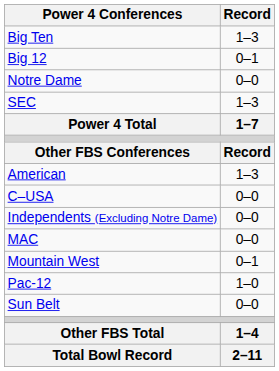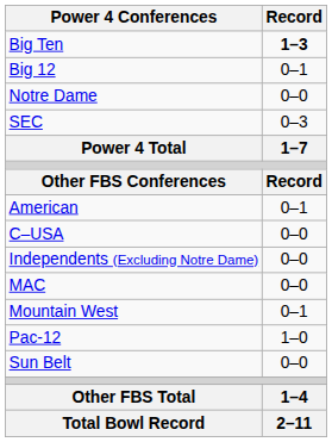 <table class="wikitable">
 <tr>
 <th>Power 4 Conferences</th>
 <th>Record</th>
 </tr>
 <tr>
 <td><a href='#'>Big Ten</a></td>
-<td style="text-align:center">1–3</td>
+<td style="text-align:center"><strong>1–3</strong></td>
 </tr>
 <tr>
 <td><a href='#'>Big 12</a></td>
 <td style="text-align:center">0–1</td>
 </tr>
 <tr>
 <td><a href='#'>Notre Dame</a></td>
 <td style="text-align:center">0–0</td>
 </tr>
 <tr>
 <td><a href='#'>SEC</a></td>
-<td style="text-align:center">1–3</td>
+<td style="text-align:center">0–3</td>
 </tr>
 <tr>
 <th>Power 4 Total</th>
 <th>1–7</th>
 </tr>
 <tr>
 <th colspan="2" style="background:lightgrey;"></th>
 </tr>
 <tr>
 <th>Other FBS Conferences</th>
 <th>Record</th>
 </tr>
 <tr>
 <td><a href='#'>American</a></td>
-<td style="text-align:center">1–3</td>
+<td style="text-align:center">0–1</td>
 </tr>
 <tr>
 <td><a href='#'>C–USA</a></td>
 <td style="text-align:center">0–0</td>
 </tr>
 <tr>
 <td><a href='#'>Independents <small>(Excluding Notre Dame)</small></a></td>
 <td style="text-align:center">0–0</td>
 </tr>
 <tr>
 <td><a href='#'>MAC</a></td>
 <td style="text-align:center">0–0</td>
 </tr>
 <tr>
 <td><a href='#'>Mountain West</a></td>
 <td style="text-align:center">0–1</td>
 </tr>
 <tr>
 <td><a href='#'>Pac-12</a></td>
 <td style="text-align:center">1–0</td>
 </tr>
 <tr>
 <td><a href='#'>Sun Belt</a></td>
 <td style="text-align:center">0–0</td>
 </tr>
 <tr>
 <th colspan="2" style="background:lightgrey;"></th>
 </tr>
 <tr>
 <th>Other FBS Total</th>
 <th>1–4</th>
 </tr>
 <tr>
 <th>Total Bowl Record</th>
 <th>2–11</th>
 </tr>
 </table>
